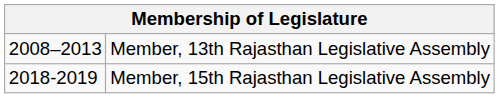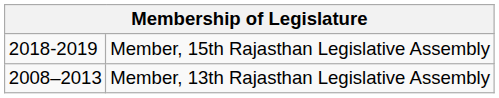 <table class="wikitable">
 <tr>
 <th colspan=2>Membership of Legislature</th>
 </tr>
 <tr>
+<td>2018-2019</td>
+<td>Member, 15th Rajasthan Legislative Assembly</td>
+</tr>
+<tr>
 <td>2008–2013</td>
 <td>Member, 13th Rajasthan Legislative Assembly</td>
 </tr>
-<tr>
-<td>2018-2019</td>
-<td>Member, 15th Rajasthan Legislative Assembly</td>
-</tr>
 </table>
